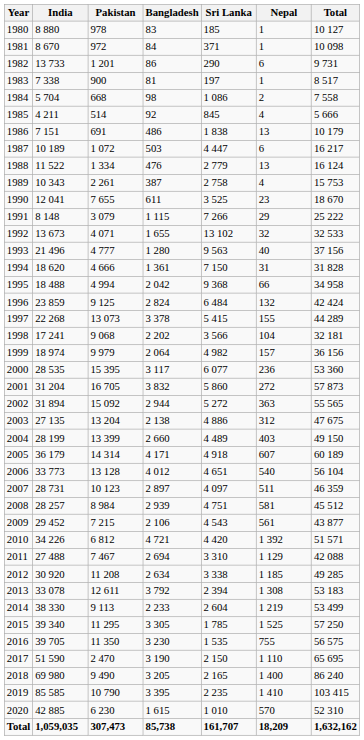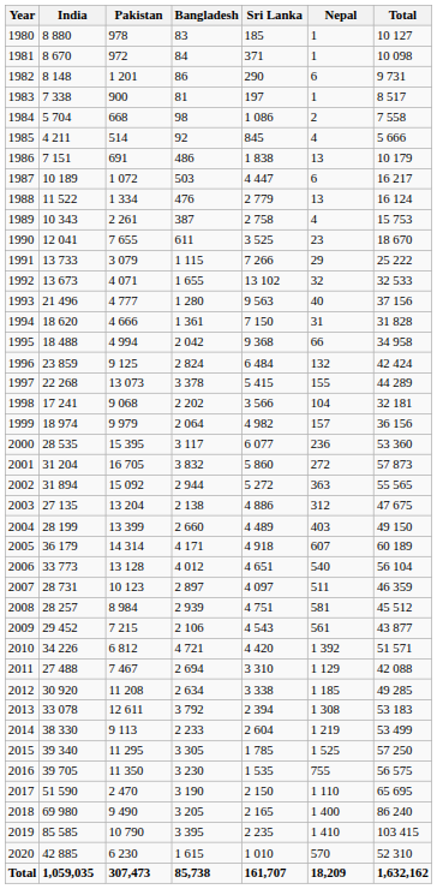 <table class="wikitable sortable">
 <tr>
 <th>Year</th>
 <th width=75px>India</th>
 <th width=75px>Pakistan</th>
 <th width=75px>Bangladesh</th>
 <th width=75px>Sri Lanka</th>
 <th width=75px>Nepal</th>
 <th>Total</th>
 </tr>
 <tr>
 <td>1980</td>
 <td>8 880</td>
 <td>978</td>
 <td>83</td>
 <td>185</td>
 <td>1</td>
 <td>10 127</td>
 </tr>
 <tr>
 <td>1981</td>
 <td>8 670</td>
 <td>972</td>
 <td>84</td>
 <td>371</td>
 <td>1</td>
 <td>10 098</td>
 </tr>
 <tr>
 <td>1982</td>
-<td>13 733</td>
+<td>8 148</td>
 <td>1 201</td>
 <td>86</td>
 <td>290</td>
 <td>6</td>
 <td>9 731</td>
 </tr>
 <tr>
 <td>1983</td>
 <td>7 338</td>
 <td>900</td>
 <td>81</td>
 <td>197</td>
 <td>1</td>
 <td>8 517</td>
 </tr>
 <tr>
 <td>1984</td>
 <td>5 704</td>
 <td>668</td>
 <td>98</td>
 <td>1 086</td>
 <td>2</td>
 <td>7 558</td>
 </tr>
 <tr>
 <td>1985</td>
 <td>4 211</td>
 <td>514</td>
 <td>92</td>
 <td>845</td>
 <td>4</td>
 <td>5 666</td>
 </tr>
 <tr>
 <td>1986</td>
 <td>7 151</td>
 <td>691</td>
 <td>486</td>
 <td>1 838</td>
 <td>13</td>
 <td>10 179</td>
 </tr>
 <tr>
 <td>1987</td>
 <td>10 189</td>
 <td>1 072</td>
 <td>503</td>
 <td>4 447</td>
 <td>6</td>
 <td>16 217</td>
 </tr>
 <tr>
 <td>1988</td>
 <td>11 522</td>
 <td>1 334</td>
 <td>476</td>
 <td>2 779</td>
 <td>13</td>
 <td>16 124</td>
 </tr>
 <tr>
 <td>1989</td>
 <td>10 343</td>
 <td>2 261</td>
 <td>387</td>
 <td>2 758</td>
 <td>4</td>
 <td>15 753</td>
 </tr>
 <tr>
 <td>1990</td>
 <td>12 041</td>
 <td>7 655</td>
 <td>611</td>
 <td>3 525</td>
 <td>23</td>
 <td>18 670</td>
 </tr>
 <tr>
 <td>1991</td>
-<td>8 148</td>
+<td>13 733</td>
 <td>3 079</td>
 <td>1 115</td>
 <td>7 266</td>
 <td>29</td>
 <td>25 222</td>
 </tr>
 <tr>
 <td>1992</td>
 <td>13 673</td>
 <td>4 071</td>
 <td>1 655</td>
 <td>13 102</td>
 <td>32</td>
 <td>32 533</td>
 </tr>
 <tr>
 <td>1993</td>
 <td>21 496</td>
 <td>4 777</td>
 <td>1 280</td>
 <td>9 563</td>
 <td>40</td>
 <td>37 156</td>
 </tr>
 <tr>
 <td>1994</td>
 <td>18 620</td>
 <td>4 666</td>
 <td>1 361</td>
 <td>7 150</td>
 <td>31</td>
 <td>31 828</td>
 </tr>
 <tr>
 <td>1995</td>
 <td>18 488</td>
 <td>4 994</td>
 <td>2 042</td>
 <td>9 368</td>
 <td>66</td>
 <td>34 958</td>
 </tr>
 <tr>
 <td>1996</td>
 <td>23 859</td>
 <td>9 125</td>
 <td>2 824</td>
 <td>6 484</td>
 <td>132</td>
 <td>42 424</td>
 </tr>
 <tr>
 <td>1997</td>
 <td>22 268</td>
 <td>13 073</td>
 <td>3 378</td>
 <td>5 415</td>
 <td>155</td>
 <td>44 289</td>
 </tr>
 <tr>
 <td>1998</td>
 <td>17 241</td>
 <td>9 068</td>
 <td>2 202</td>
 <td>3 566</td>
 <td>104</td>
 <td>32 181</td>
 </tr>
 <tr>
 <td>1999</td>
 <td>18 974</td>
 <td>9 979</td>
 <td>2 064</td>
 <td>4 982</td>
 <td>157</td>
 <td>36 156</td>
 </tr>
 <tr>
 <td>2000</td>
 <td>28 535</td>
 <td>15 395</td>
 <td>3 117</td>
 <td>6 077</td>
 <td>236</td>
 <td>53 360</td>
 </tr>
 <tr>
 <td>2001</td>
 <td>31 204</td>
 <td>16 705</td>
 <td>3 832</td>
 <td>5 860</td>
 <td>272</td>
 <td>57 873</td>
 </tr>
 <tr>
 <td>2002</td>
 <td>31 894</td>
 <td>15 092</td>
 <td>2 944</td>
 <td>5 272</td>
 <td>363</td>
 <td>55 565</td>
 </tr>
 <tr>
 <td>2003</td>
 <td>27 135</td>
 <td>13 204</td>
 <td>2 138</td>
 <td>4 886</td>
 <td>312</td>
 <td>47 675</td>
 </tr>
 <tr>
 <td>2004</td>
 <td>28 199</td>
 <td>13 399</td>
 <td>2 660</td>
 <td>4 489</td>
 <td>403</td>
 <td>49 150</td>
 </tr>
 <tr>
 <td>2005</td>
 <td>36 179</td>
 <td>14 314</td>
 <td>4 171</td>
 <td>4 918</td>
 <td>607</td>
 <td>60 189</td>
 </tr>
 <tr>
 <td>2006</td>
 <td>33 773</td>
 <td>13 128</td>
 <td>4 012</td>
 <td>4 651</td>
 <td>540</td>
 <td>56 104</td>
 </tr>
 <tr>
 <td>2007</td>
 <td>28 731</td>
 <td>10 123</td>
 <td>2 897</td>
 <td>4 097</td>
 <td>511</td>
 <td>46 359</td>
 </tr>
 <tr>
 <td>2008</td>
 <td>28 257</td>
 <td>8 984</td>
 <td>2 939</td>
 <td>4 751</td>
 <td>581</td>
 <td>45 512</td>
 </tr>
 <tr>
 <td>2009</td>
 <td>29 452</td>
 <td>7 215</td>
 <td>2 106</td>
 <td>4 543</td>
 <td>561</td>
 <td>43 877</td>
 </tr>
 <tr>
 <td>2010</td>
 <td>34 226</td>
 <td>6 812</td>
 <td>4 721</td>
 <td>4 420</td>
 <td>1 392</td>
 <td>51 571</td>
 </tr>
 <tr>
 <td>2011</td>
 <td>27 488</td>
 <td>7 467</td>
 <td>2 694</td>
 <td>3 310</td>
 <td>1 129</td>
 <td>42 088</td>
 </tr>
 <tr>
 <td>2012</td>
 <td>30 920</td>
 <td>11 208</td>
 <td>2 634</td>
 <td>3 338</td>
 <td>1 185</td>
 <td>49 285</td>
 </tr>
 <tr>
 <td>2013</td>
 <td>33 078</td>
 <td>12 611</td>
 <td>3 792</td>
 <td>2 394</td>
 <td>1 308</td>
 <td>53 183</td>
 </tr>
 <tr>
 <td>2014</td>
 <td>38 330</td>
 <td>9 113</td>
 <td>2 233</td>
 <td>2 604</td>
 <td>1 219</td>
 <td>53 499</td>
 </tr>
 <tr>
 <td>2015</td>
 <td>39 340</td>
 <td>11 295</td>
 <td>3 305</td>
 <td>1 785</td>
 <td>1 525</td>
 <td>57 250</td>
 </tr>
 <tr>
 <td>2016</td>
 <td>39 705</td>
 <td>11 350</td>
 <td>3 230</td>
 <td>1 535</td>
 <td>755</td>
 <td>56 575</td>
 </tr>
 <tr>
 <td>2017</td>
 <td>51 590</td>
 <td>2 470</td>
 <td>3 190</td>
 <td>2 150</td>
 <td>1 110</td>
 <td>65 695</td>
 </tr>
 <tr>
 <td>2018</td>
 <td>69 980</td>
 <td>9 490</td>
 <td>3 205</td>
 <td>2 165</td>
 <td>1 400</td>
 <td>86 240</td>
 </tr>
 <tr>
 <td>2019</td>
 <td>85 585</td>
 <td>10 790</td>
 <td>3 395</td>
 <td>2 235</td>
 <td>1 410</td>
 <td>103 415</td>
 </tr>
 <tr>
 <td>2020</td>
 <td>42 885</td>
 <td>6 230</td>
 <td>1 615</td>
 <td>1 010</td>
 <td>570</td>
 <td>52 310</td>
 </tr>
 <tr>
 <td><strong>Total</strong></td>
 <td><strong>1,059,035</strong></td>
 <td><strong>307,473</strong></td>
 <td><strong>85,738</strong></td>
 <td><strong>161,707</strong></td>
 <td><strong>18,209</strong></td>
 <td><strong>1,632,162</strong></td>
 </tr>
 </table>
